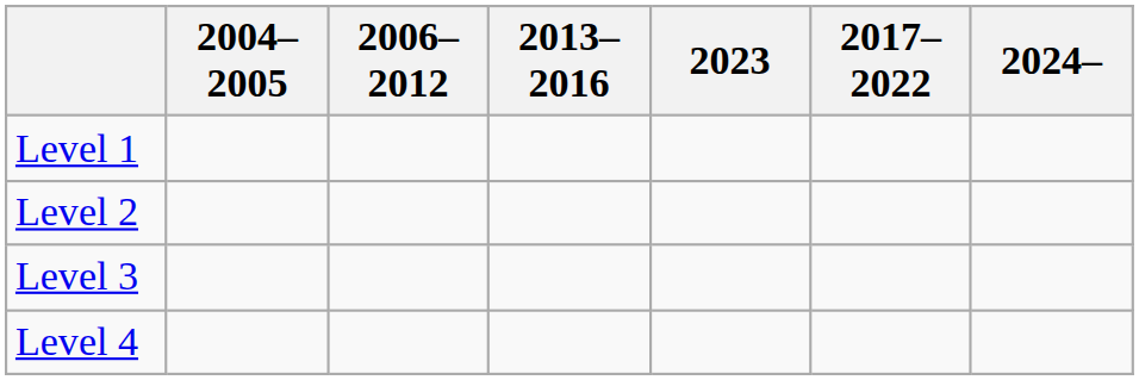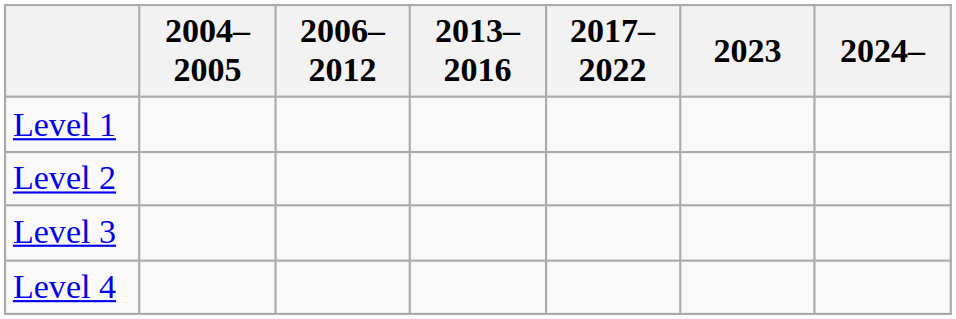 <table class="wikitable">
 <tr>
 <th style="width: 3.5em;"></th>
 <th style="width: 3.5em;">2004–<br>2005</th>
 <th style="width: 3.5em;">2006–<br>2012</th>
 <th style="width: 3.5em;">2013–<br>2016</th>
+<th style="width: 3.5em;">2017–<br>2022</th>
 <th style="width: 3.5em;">2023</th>
-<th style="width: 3.5em;">2017–<br>2022</th>
 <th style="width: 3.5em;">2024–</th>
 </tr>
 <tr>
 <td><a href='#'>Level 1</a></td>
 <td></td>
 <td></td>
 <td></td>
 <td></td>
 <td></td>
 <td></td>
 </tr>
 <tr>
 <td><a href='#'>Level 2</a></td>
 <td></td>
 <td></td>
 <td></td>
 <td></td>
 <td></td>
 <td></td>
 </tr>
 <tr>
 <td><a href='#'>Level 3</a></td>
 <td></td>
 <td></td>
 <td></td>
 <td></td>
 <td></td>
 <td></td>
 </tr>
 <tr>
 <td><a href='#'>Level 4</a></td>
 <td></td>
 <td></td>
 <td></td>
 <td></td>
 <td></td>
 <td></td>
 </tr>
 </table>
